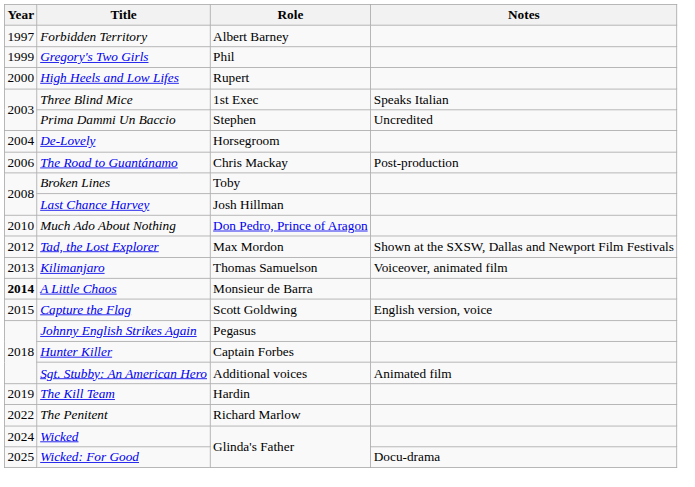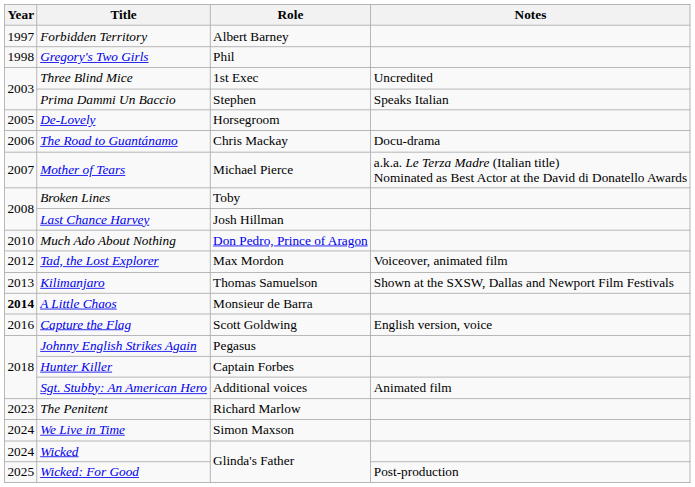 <table class="wikitable sortable">
 <tr>
 <th>Year</th>
 <th>Title</th>
 <th>Role</th>
 <th class="unsortable">Notes</th>
 </tr>
 <tr>
 <td>1997</td>
 <td><em>Forbidden Territory</em></td>
 <td>Albert Barney</td>
 <td></td>
 </tr>
 <tr>
-<td>1999</td>
+<td>1998</td>
 <td><em><a href='#'>Gregory's Two Girls</a></em></td>
 <td>Phil</td>
-<td></td>
-</tr>
-<tr>
-<td>2000</td>
-<td><em><a href='#'>High Heels and Low Lifes</a></em></td>
-<td>Rupert</td>
 <td></td>
 </tr>
 <tr>
 <td rowspan="2">2003</td>
 <td><em>Three Blind Mice</em></td>
 <td>1st Exec</td>
-<td>Speaks Italian</td>
+<td>Uncredited</td>
 </tr>
 <tr>
 <td><em>Prima Dammi Un Baccio</em></td>
 <td>Stephen</td>
-<td>Uncredited</td>
+<td>Speaks Italian</td>
 </tr>
 <tr>
-<td>2004</td>
+<td>2005</td>
 <td><em><a href='#'>De-Lovely</a></em></td>
 <td>Horsegroom</td>
 <td></td>
 </tr>
 <tr>
 <td>2006</td>
 <td><em><a href='#'>The Road to Guantánamo</a></em></td>
 <td>Chris Mackay</td>
-<td>Post-production</td>
+<td>Docu-drama</td>
+</tr>
+<tr>
+<td>2007</td>
+<td><em><a href='#'>Mother of Tears</a></em></td>
+<td>Michael Pierce</td>
+<td>a.k.a. <em>Le Terza Madre</em> (Italian title)<br>Nominated as Best Actor at the David di Donatello Awards</td>
 </tr>
 <tr>
 <td rowspan="2">2008</td>
 <td><em>Broken Lines</em></td>
 <td>Toby</td>
 <td></td>
 </tr>
 <tr>
 <td><em><a href='#'>Last Chance Harvey</a></em></td>
 <td>Josh Hillman</td>
 <td></td>
 </tr>
 <tr>
 <td>2010</td>
 <td><em>Much Ado About Nothing</em></td>
 <td><a href='#'>Don Pedro, Prince of Aragon</a></td>
 <td></td>
 </tr>
 <tr>
 <td>2012</td>
 <td><em><a href='#'>Tad, the Lost Explorer</a></em></td>
 <td>Max Mordon</td>
-<td>Shown at the SXSW, Dallas and Newport Film Festivals</td>
+<td>Voiceover, animated film</td>
 </tr>
 <tr>
 <td>2013</td>
 <td><em><a href='#'>Kilimanjaro</a></em></td>
 <td>Thomas Samuelson</td>
-<td>Voiceover, animated film</td>
+<td>Shown at the SXSW, Dallas and Newport Film Festivals</td>
 </tr>
 <tr>
 <td><strong>2014</strong></td>
 <td><em><a href='#'>A Little Chaos</a></em></td>
 <td>Monsieur de Barra</td>
 <td></td>
 </tr>
 <tr>
-<td>2015</td>
+<td>2016</td>
 <td><em><a href='#'>Capture the Flag</a></em></td>
 <td>Scott Goldwing</td>
 <td>English version, voice</td>
 </tr>
 <tr>
 <td rowspan="3">2018</td>
 <td><em><a href='#'>Johnny English Strikes Again</a></em></td>
 <td>Pegasus</td>
 <td></td>
 </tr>
 <tr>
 <td><em><a href='#'>Hunter Killer</a></em></td>
 <td>Captain Forbes</td>
 <td></td>
 </tr>
 <tr>
 <td><em><a href='#'>Sgt. Stubby: An American Hero</a></em></td>
 <td>Additional voices</td>
 <td>Animated film</td>
 </tr>
 <tr>
-<td>2019</td>
-<td><em><a href='#'>The Kill Team</a></em></td>
-<td>Hardin</td>
+<td>2023</td>
+<td><em>The Penitent</em></td>
+<td>Richard Marlow</td>
 <td></td>
 </tr>
 <tr>
-<td>2022</td>
-<td><em>The Penitent</em></td>
-<td>Richard Marlow</td>
+<td>2024</td>
+<td><em><a href='#'>We Live in Time</a></em></td>
+<td>Simon Maxson</td>
 <td></td>
 </tr>
 <tr>
 <td>2024</td>
 <td><em><a href='#'>Wicked</a></em></td>
 <td rowspan="2">Glinda's Father</td>
 <td></td>
 </tr>
 <tr>
 <td>2025</td>
 <td><em><a href='#'>Wicked: For Good</a></em></td>
-<td>Docu-drama</td>
+<td>Post-production</td>
 </tr>
 </table>
